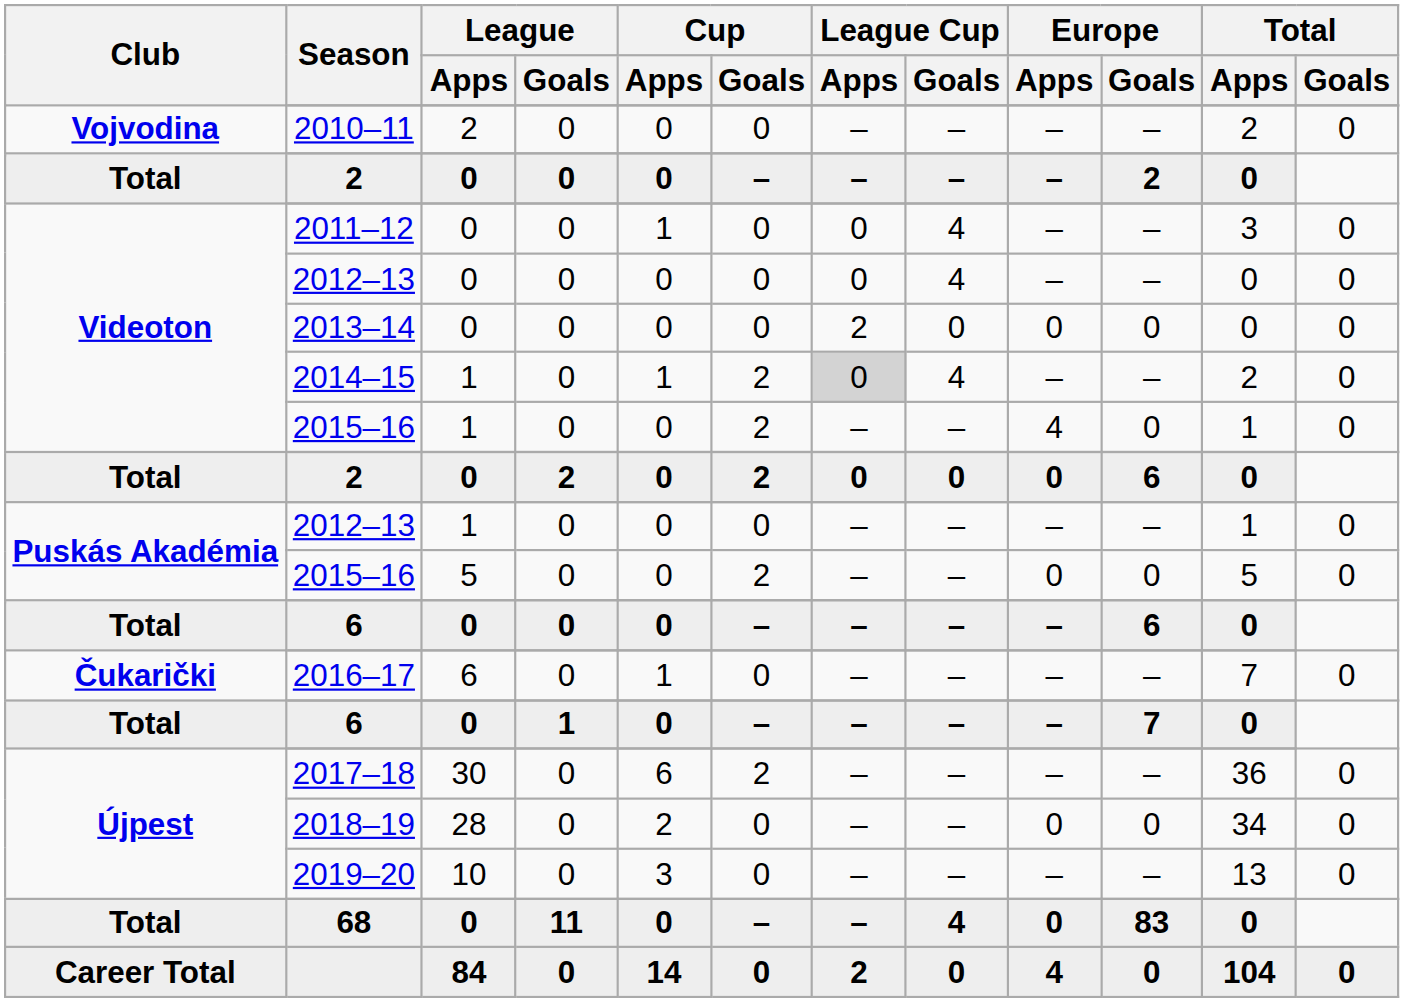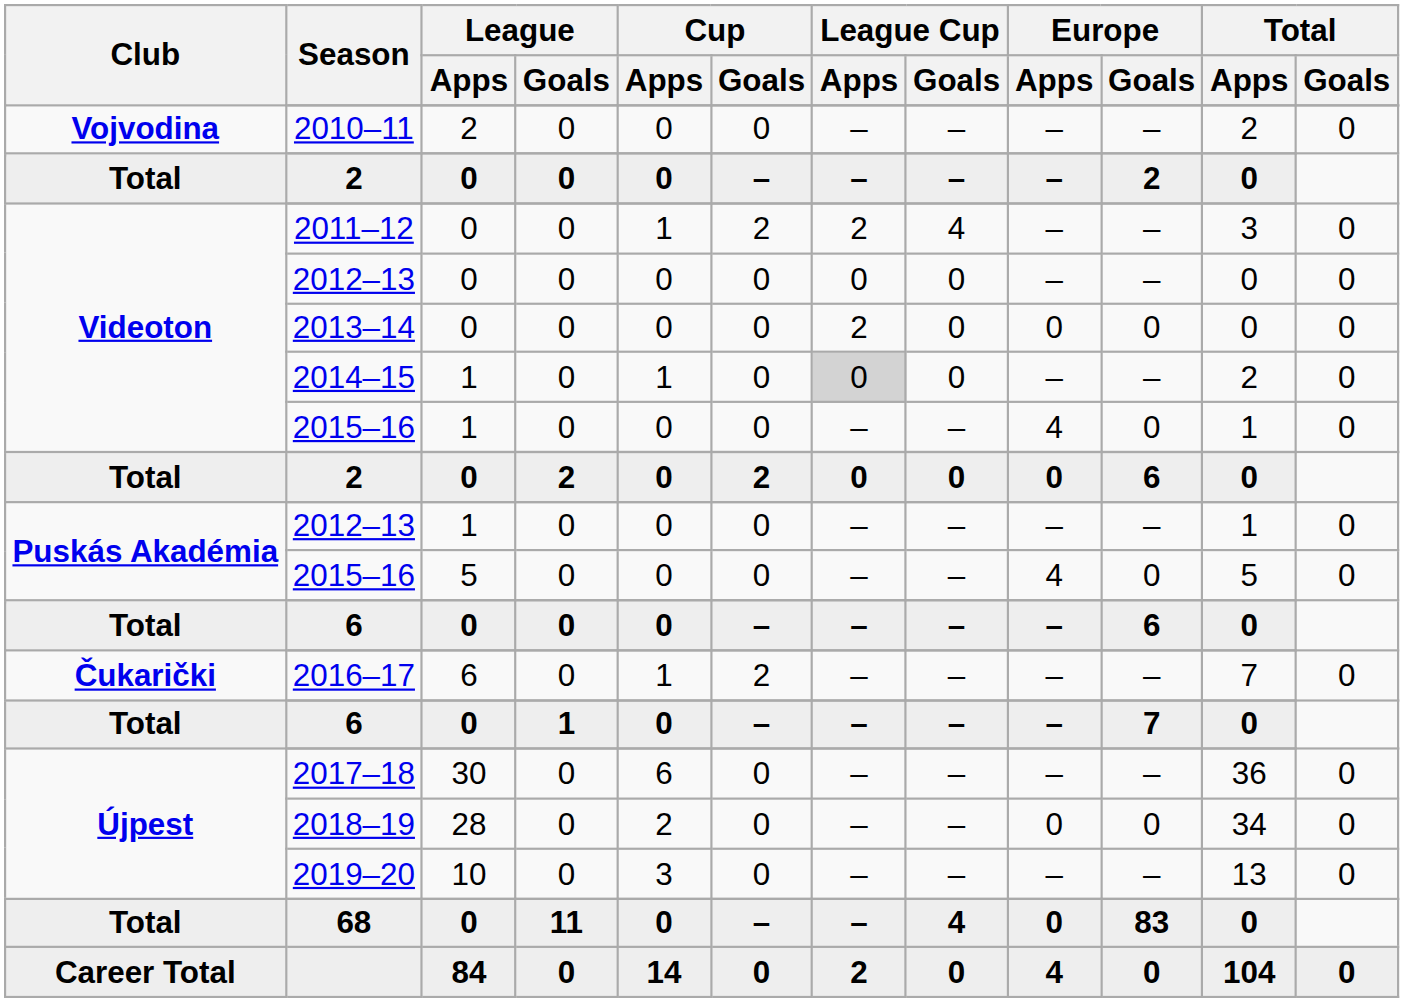 <table class="wikitable" style="font-size:90%; text-align: center;">
 <tr>
 <th rowspan="2">Club</th>
 <th rowspan="2">Season</th>
 <th colspan="2">League</th>
 <th colspan="2">Cup</th>
 <th colspan="2">League Cup</th>
 <th colspan="2">Europe</th>
 <th colspan="2">Total</th>
 </tr>
 <tr>
 <th>Apps</th>
 <th>Goals</th>
 <th>Apps</th>
 <th>Goals</th>
 <th>Apps</th>
 <th>Goals</th>
 <th>Apps</th>
 <th>Goals</th>
 <th>Apps</th>
 <th>Goals</th>
 </tr>
 <tr ||-||-||-|->
 <td rowspan="3" valign="center"><strong><a href='#'>Vojvodina</a></strong></td>
 </tr>
 <tr>
 <td><a href='#'>2010–11</a></td>
 <td>2</td>
 <td>0</td>
 <td>0</td>
 <td>0</td>
 <td>–</td>
 <td>–</td>
 <td>–</td>
 <td>–</td>
 <td>2</td>
 <td>0</td>
 </tr>
 <tr>
 </tr>
 <tr style="font-weight:bold; background-color:#eeeeee;">
 <td>Total</td>
 <td>2</td>
 <td>0</td>
 <td>0</td>
 <td>0</td>
 <td>–</td>
 <td>–</td>
 <td>–</td>
 <td>–</td>
 <td>2</td>
 <td>0</td>
 </tr>
 <tr>
 <td rowspan="7" valign="center"><strong><a href='#'>Videoton</a></strong></td>
 </tr>
 <tr>
 <td><a href='#'>2011–12</a></td>
 <td>0</td>
 <td>0</td>
 <td>1</td>
-<td>0</td>
-<td>0</td>
+<td>2</td>
+<td>2</td>
 <td>4</td>
 <td>–</td>
 <td>–</td>
 <td>3</td>
 <td>0</td>
 </tr>
 <tr>
 <td><a href='#'>2012–13</a></td>
 <td>0</td>
 <td>0</td>
 <td>0</td>
 <td>0</td>
 <td>0</td>
-<td>4</td>
+<td>0</td>
 <td>–</td>
 <td>–</td>
 <td>0</td>
 <td>0</td>
 </tr>
 <tr>
 <td><a href='#'>2013–14</a></td>
 <td>0</td>
 <td>0</td>
 <td>0</td>
 <td>0</td>
 <td>2</td>
 <td>0</td>
 <td>0</td>
 <td>0</td>
 <td>0</td>
 <td>0</td>
 </tr>
 <tr>
 <td><a href='#'>2014–15</a></td>
 <td>1</td>
 <td>0</td>
 <td>1</td>
-<td>2</td>
+<td>0</td>
 <td style="background: lightgrey;">0</td>
-<td>4</td>
+<td>0</td>
 <td>–</td>
 <td>–</td>
 <td>2</td>
 <td>0</td>
 </tr>
 <tr>
 <td><a href='#'>2015–16</a></td>
 <td>1</td>
 <td>0</td>
 <td>0</td>
-<td>2</td>
+<td>0</td>
 <td>–</td>
 <td>–</td>
 <td>4</td>
 <td>0</td>
 <td>1</td>
 <td>0</td>
 </tr>
 <tr>
 </tr>
 <tr style="font-weight:bold; background-color:#eeeeee;">
 <td>Total</td>
 <td>2</td>
 <td>0</td>
 <td>2</td>
 <td>0</td>
 <td>2</td>
 <td>0</td>
 <td>0</td>
 <td>0</td>
 <td>6</td>
 <td>0</td>
 </tr>
 <tr>
 <td rowspan="4" valign="center"><strong><a href='#'>Puskás Akadémia</a></strong></td>
 </tr>
 <tr>
 <td><a href='#'>2012–13</a></td>
 <td>1</td>
 <td>0</td>
 <td>0</td>
 <td>0</td>
 <td>–</td>
 <td>–</td>
 <td>–</td>
 <td>–</td>
 <td>1</td>
 <td>0</td>
 </tr>
 <tr>
 <td><a href='#'>2015–16</a></td>
 <td>5</td>
 <td>0</td>
 <td>0</td>
-<td>2</td>
+<td>0</td>
 <td>–</td>
 <td>–</td>
-<td>0</td>
+<td>4</td>
 <td>0</td>
 <td>5</td>
 <td>0</td>
 </tr>
 <tr>
 </tr>
 <tr style="font-weight:bold; background-color:#eeeeee;">
 <td>Total</td>
 <td>6</td>
 <td>0</td>
 <td>0</td>
 <td>0</td>
 <td>–</td>
 <td>–</td>
 <td>–</td>
 <td>–</td>
 <td>6</td>
 <td>0</td>
 </tr>
 <tr>
 <td rowspan="3" valign="center"><strong><a href='#'>Čukarički</a></strong></td>
 </tr>
 <tr>
 <td><a href='#'>2016–17</a></td>
 <td>6</td>
 <td>0</td>
 <td>1</td>
-<td>0</td>
+<td>2</td>
 <td>–</td>
 <td>–</td>
 <td>–</td>
 <td>–</td>
 <td>7</td>
 <td>0</td>
 </tr>
 <tr>
 </tr>
 <tr style="font-weight:bold; background-color:#eeeeee;">
 <td>Total</td>
 <td>6</td>
 <td>0</td>
 <td>1</td>
 <td>0</td>
 <td>–</td>
 <td>–</td>
 <td>–</td>
 <td>–</td>
 <td>7</td>
 <td>0</td>
 </tr>
 <tr>
 <td rowspan="5" valign="center"><strong><a href='#'>Újpest</a></strong></td>
 </tr>
 <tr>
 <td><a href='#'>2017–18</a></td>
 <td>30</td>
 <td>0</td>
 <td>6</td>
-<td>2</td>
+<td>0</td>
 <td>–</td>
 <td>–</td>
 <td>–</td>
 <td>–</td>
 <td>36</td>
 <td>0</td>
 </tr>
 <tr>
 <td><a href='#'>2018–19</a></td>
 <td>28</td>
 <td>0</td>
 <td>2</td>
 <td>0</td>
 <td>–</td>
 <td>–</td>
 <td>0</td>
 <td>0</td>
 <td>34</td>
 <td>0</td>
 </tr>
 <tr>
 <td><a href='#'>2019–20</a></td>
 <td>10</td>
 <td>0</td>
 <td>3</td>
 <td>0</td>
 <td>–</td>
 <td>–</td>
 <td>–</td>
 <td>–</td>
 <td>13</td>
 <td>0</td>
 </tr>
 <tr>
 </tr>
 <tr style="font-weight:bold; background-color:#eeeeee;">
 <td>Total</td>
 <td>68</td>
 <td>0</td>
 <td>11</td>
 <td>0</td>
 <td>–</td>
 <td>–</td>
 <td>4</td>
 <td>0</td>
 <td>83</td>
 <td>0</td>
 </tr>
 <tr style="font-weight:bold; background-color:#eeeeee;">
 <td rowspan="1" valign="top"><strong>Career Total</strong></td>
 <td></td>
 <td><strong>84</strong></td>
 <td><strong>0</strong></td>
 <td><strong>14</strong></td>
 <td><strong>0</strong></td>
 <td><strong>2</strong></td>
 <td><strong>0</strong></td>
 <td><strong>4</strong></td>
 <td><strong>0</strong></td>
 <td><strong>104</strong></td>
 <td><strong>0</strong></td>
 </tr>
 </table>
